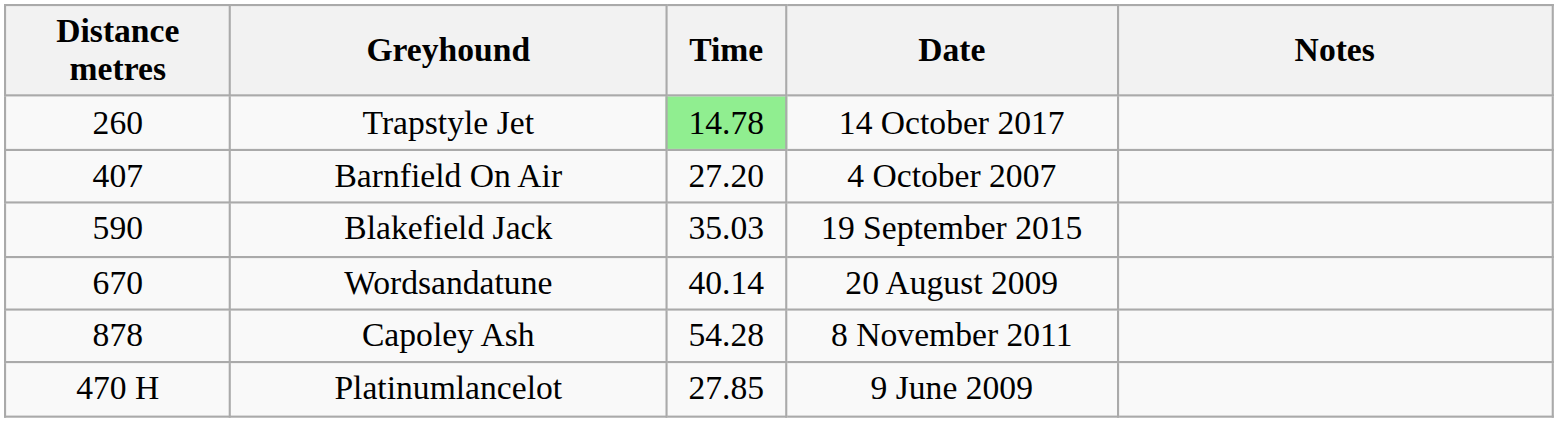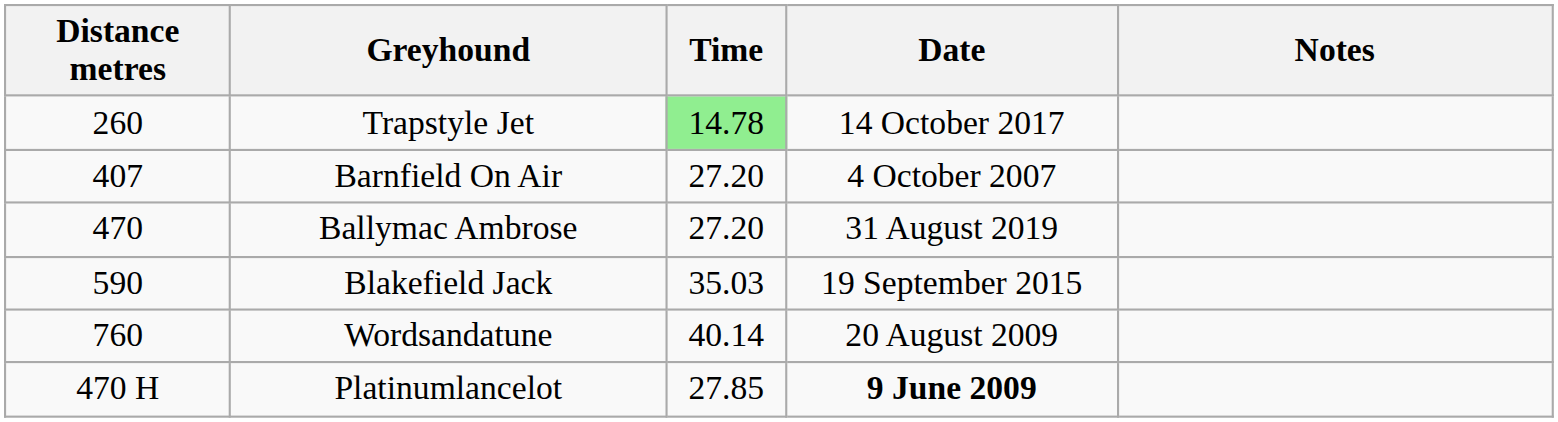 <table class="wikitable" style="font-size: 100%">
 <tr>
 <th width=100>Distance <br>metres</th>
 <th width=200>Greyhound</th>
 <th width=50>Time</th>
 <th width=150>Date</th>
 <th width=200>Notes</th>
 </tr>
 <tr align=center>
 <td>260</td>
 <td>Trapstyle Jet </td>
 <td style="background: lightgreen;">14.78</td>
 <td>14 October 2017</td>
 <td></td>
 </tr>
 <tr align=center>
 <td>407</td>
 <td>Barnfield On Air </td>
 <td>27.20</td>
 <td>4 October 2007</td>
 <td></td>
 </tr>
 <tr align=center>
+<td>470</td>
+<td>Ballymac Ambrose </td>
+<td>27.20</td>
+<td>31 August 2019</td>
+<td></td>
+</tr>
+<tr align=center>
 <td>590</td>
 <td>Blakefield Jack </td>
 <td>35.03</td>
 <td>19 September 2015</td>
 <td></td>
 </tr>
 <tr align=center>
-<td>670</td>
+<td>760</td>
 <td>Wordsandatune </td>
 <td>40.14</td>
 <td>20 August 2009</td>
 <td></td>
 </tr>
 <tr align=center>
-<td>878</td>
-<td>Capoley Ash </td>
-<td>54.28</td>
-<td>8 November 2011</td>
-<td></td>
-</tr>
-<tr align=center>
 <td>470 H</td>
 <td>Platinumlancelot </td>
 <td>27.85</td>
-<td>9 June 2009</td>
+<td><strong>9 June 2009</strong></td>
 <td></td>
 </tr>
 </table>
